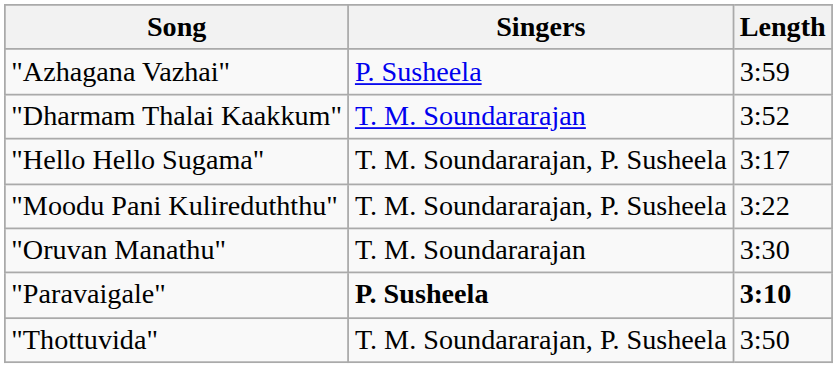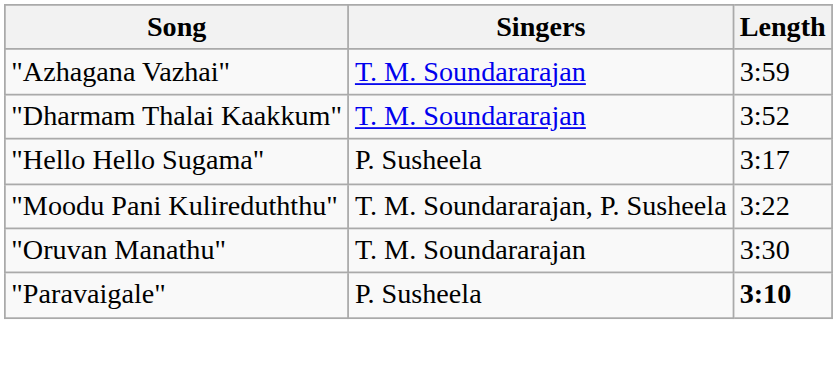 <table class="wikitable">
 <tr>
 <th>Song</th>
 <th>Singers</th>
 <th>Length</th>
 </tr>
 <tr>
 <td>"Azhagana Vazhai"</td>
-<td><a href='#'>P. Susheela</a></td>
+<td><a href='#'>T. M. Soundararajan</a></td>
 <td>3:59</td>
 </tr>
 <tr>
 <td>"Dharmam Thalai Kaakkum"</td>
 <td><a href='#'>T. M. Soundararajan</a></td>
 <td>3:52</td>
 </tr>
 <tr>
 <td>"Hello Hello Sugama"</td>
-<td>T. M. Soundararajan, P. Susheela</td>
+<td>P. Susheela</td>
 <td>3:17</td>
 </tr>
 <tr>
 <td>"Moodu Pani Kulireduththu"</td>
 <td>T. M. Soundararajan, P. Susheela</td>
 <td>3:22</td>
 </tr>
 <tr>
 <td>"Oruvan Manathu"</td>
 <td>T. M. Soundararajan</td>
 <td>3:30</td>
 </tr>
 <tr>
 <td>"Paravaigale"</td>
-<td><strong>P. Susheela</strong></td>
+<td>P. Susheela</td>
 <td><strong>3:10</strong></td>
 </tr>
-<tr>
-<td>"Thottuvida"</td>
-<td>T. M. Soundararajan, P. Susheela</td>
-<td>3:50</td>
-</tr>
 </table>
